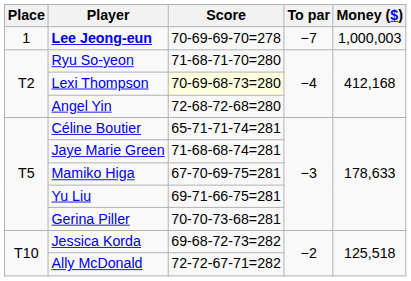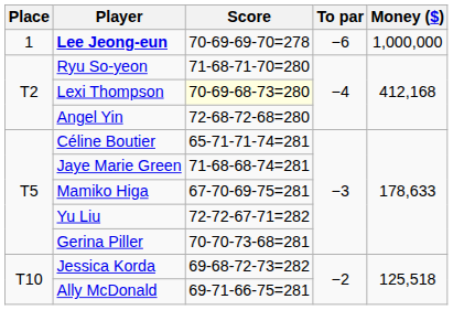 <table class="wikitable">
 <tr>
 <th>Place</th>
 <th>Player</th>
 <th>Score</th>
 <th>To par</th>
 <th>Money (<a href='#'>$</a>)</th>
 </tr>
 <tr>
 <td align=center>1</td>
 <td> <strong><a href='#'>Lee Jeong-eun</a></strong></td>
 <td>70-69-69-70=278</td>
-<td align=center>−7</td>
-<td align=center>1,000,003</td>
+<td align=center>−6</td>
+<td align=center>1,000,000</td>
 </tr>
 <tr>
 <td rowspan=3 align=center>T2</td>
 <td> <a href='#'>Ryu So-yeon</a></td>
 <td>71-68-71-70=280</td>
 <td rowspan=3 align=center>−4</td>
 <td rowspan=3 align=center>412,168</td>
 </tr>
 <tr>
 <td> <a href='#'>Lexi Thompson</a></td>
 <td style="background: lightyellow;">70-69-68-73=280</td>
 </tr>
 <tr>
 <td> <a href='#'>Angel Yin</a></td>
 <td>72-68-72-68=280</td>
 </tr>
 <tr>
 <td rowspan=5 align=center>T5</td>
 <td> <a href='#'>Céline Boutier</a></td>
 <td>65-71-71-74=281</td>
 <td rowspan=5 align=center>−3</td>
 <td rowspan=5 align=center>178,633</td>
 </tr>
 <tr>
 <td> <a href='#'>Jaye Marie Green</a></td>
 <td>71-68-68-74=281</td>
 </tr>
 <tr>
 <td> <a href='#'>Mamiko Higa</a></td>
 <td>67-70-69-75=281</td>
 </tr>
 <tr>
 <td> <a href='#'>Yu Liu</a></td>
-<td>69-71-66-75=281</td>
+<td>72-72-67-71=282</td>
 </tr>
 <tr>
 <td> <a href='#'>Gerina Piller</a></td>
 <td>70-70-73-68=281</td>
 </tr>
 <tr>
 <td rowspan=2 align=center>T10</td>
 <td> <a href='#'>Jessica Korda</a></td>
 <td>69-68-72-73=282</td>
 <td rowspan=2 align=center>−2</td>
 <td rowspan=2 align=center>125,518</td>
 </tr>
 <tr>
 <td> <a href='#'>Ally McDonald</a></td>
-<td>72-72-67-71=282</td>
+<td>69-71-66-75=281</td>
 </tr>
 </table>
